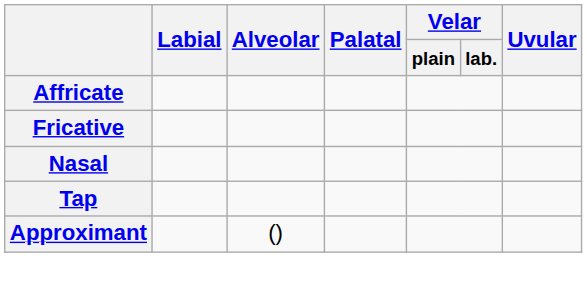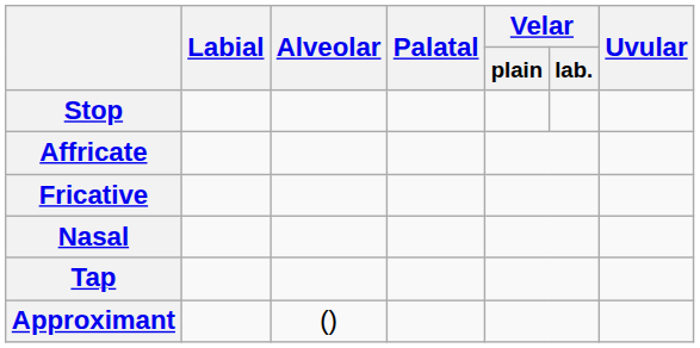 <table class="wikitable" style="text-align:center">
 <tr>
 <th rowspan="2"></th>
 <th rowspan="2"><a href='#'>Labial</a></th>
 <th rowspan="2"><a href='#'>Alveolar</a></th>
 <th rowspan="2"><a href='#'>Palatal</a></th>
 <th colspan="2"><a href='#'>Velar</a></th>
 <th rowspan="2"><a href='#'>Uvular</a></th>
 </tr>
 <tr>
 <th><small>plain</small></th>
 <th><small>lab.</small></th>
+</tr>
+<tr>
+<th><a href='#'>Stop</a></th>
+<td></td>
+<td></td>
+<td></td>
+<td></td>
+<td></td>
+<td></td>
 </tr>
 <tr>
 <th><a href='#'>Affricate</a></th>
 <td></td>
 <td></td>
 <td></td>
 <td colspan="2"></td>
 <td></td>
 </tr>
 <tr>
 <th><a href='#'>Fricative</a></th>
 <td></td>
 <td></td>
 <td></td>
 <td colspan="2"></td>
 <td></td>
 </tr>
 <tr>
 <th><a href='#'>Nasal</a></th>
 <td></td>
 <td></td>
 <td></td>
 <td colspan="2"></td>
 <td></td>
 </tr>
 <tr>
 <th><a href='#'>Tap</a></th>
 <td></td>
 <td></td>
 <td></td>
 <td colspan="2"></td>
 <td></td>
 </tr>
 <tr>
 <th><a href='#'>Approximant</a></th>
 <td></td>
 <td>()</td>
 <td></td>
 <td colspan="2"></td>
 <td></td>
 </tr>
 </table>
